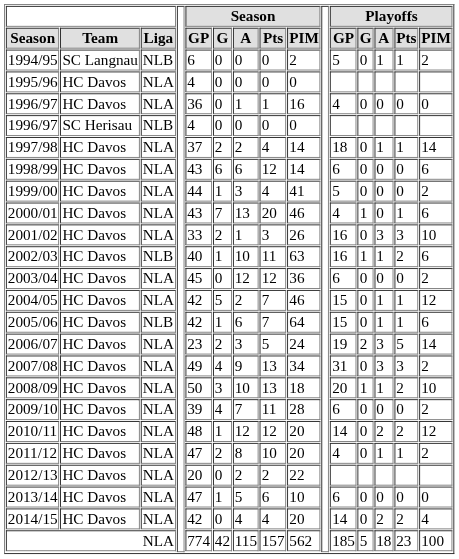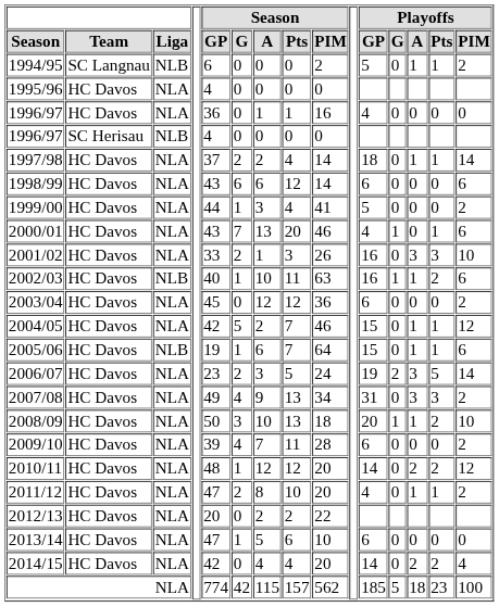 <table border= 1 cellpadding="1" cellspacing="1">
 <tr align="center" bgcolor="#e0e0e0">
 <th align="center" colspan="3" bgcolor="#ffffff"> </th>
 <th align="center" rowspan="99" bgcolor="#ffffff"> </th>
 <th align="center" colspan="5">Season</th>
 <th align="center" rowspan="99" bgcolor="#ffffff"> </th>
 <th align="center" colspan="5">Playoffs</th>
 </tr>
 <tr align="center" bgcolor="#e0e0e0">
 <th>Season</th>
 <th>Team</th>
 <th>Liga</th>
 <th>GP</th>
 <th>G</th>
 <th>A</th>
 <th>Pts</th>
 <th>PIM</th>
 <th>GP</th>
 <th>G</th>
 <th>A</th>
 <th>Pts</th>
 <th>PIM</th>
 </tr>
 <tr>
 <td>1994/95</td>
 <td>SC Langnau</td>
 <td>NLB</td>
 <td>6</td>
 <td>0</td>
 <td>0</td>
 <td>0</td>
 <td>2</td>
 <td>5</td>
 <td>0</td>
 <td>1</td>
 <td>1</td>
 <td>2</td>
 </tr>
 <tr>
 <td>1995/96</td>
 <td>HC Davos</td>
 <td>NLA</td>
 <td>4</td>
 <td>0</td>
 <td>0</td>
 <td>0</td>
 <td>0</td>
 <td></td>
 <td></td>
 <td></td>
 <td></td>
 <td></td>
 </tr>
 <tr>
 <td>1996/97</td>
 <td>HC Davos</td>
 <td>NLA</td>
 <td>36</td>
 <td>0</td>
 <td>1</td>
 <td>1</td>
 <td>16</td>
 <td>4</td>
 <td>0</td>
 <td>0</td>
 <td>0</td>
 <td>0</td>
 </tr>
 <tr>
 <td>1996/97</td>
 <td>SC Herisau</td>
 <td>NLB</td>
 <td>4</td>
 <td>0</td>
 <td>0</td>
 <td>0</td>
 <td>0</td>
 <td></td>
 <td></td>
 <td></td>
 <td></td>
 <td></td>
 </tr>
 <tr>
 <td>1997/98</td>
 <td>HC Davos</td>
 <td>NLA</td>
 <td>37</td>
 <td>2</td>
 <td>2</td>
 <td>4</td>
 <td>14</td>
 <td>18</td>
 <td>0</td>
 <td>1</td>
 <td>1</td>
 <td>14</td>
 </tr>
 <tr>
 <td>1998/99</td>
 <td>HC Davos</td>
 <td>NLA</td>
 <td>43</td>
 <td>6</td>
 <td>6</td>
 <td>12</td>
 <td>14</td>
 <td>6</td>
 <td>0</td>
 <td>0</td>
 <td>0</td>
 <td>6</td>
 </tr>
 <tr>
 <td>1999/00</td>
 <td>HC Davos</td>
 <td>NLA</td>
 <td>44</td>
 <td>1</td>
 <td>3</td>
 <td>4</td>
 <td>41</td>
 <td>5</td>
 <td>0</td>
 <td>0</td>
 <td>0</td>
 <td>2</td>
 </tr>
 <tr>
 <td>2000/01</td>
 <td>HC Davos</td>
 <td>NLA</td>
 <td>43</td>
 <td>7</td>
 <td>13</td>
 <td>20</td>
 <td>46</td>
 <td>4</td>
 <td>1</td>
 <td>0</td>
 <td>1</td>
 <td>6</td>
 </tr>
 <tr>
 <td>2001/02</td>
 <td>HC Davos</td>
 <td>NLA</td>
 <td>33</td>
 <td>2</td>
 <td>1</td>
 <td>3</td>
 <td>26</td>
 <td>16</td>
 <td>0</td>
 <td>3</td>
 <td>3</td>
 <td>10</td>
 </tr>
 <tr>
 <td>2002/03</td>
 <td>HC Davos</td>
 <td>NLB</td>
 <td>40</td>
 <td>1</td>
 <td>10</td>
 <td>11</td>
 <td>63</td>
 <td>16</td>
 <td>1</td>
 <td>1</td>
 <td>2</td>
 <td>6</td>
 </tr>
 <tr>
 <td>2003/04</td>
 <td>HC Davos</td>
 <td>NLA</td>
 <td>45</td>
 <td>0</td>
 <td>12</td>
 <td>12</td>
 <td>36</td>
 <td>6</td>
 <td>0</td>
 <td>0</td>
 <td>0</td>
 <td>2</td>
 </tr>
 <tr>
 <td>2004/05</td>
 <td>HC Davos</td>
 <td>NLA</td>
 <td>42</td>
 <td>5</td>
 <td>2</td>
 <td>7</td>
 <td>46</td>
 <td>15</td>
 <td>0</td>
 <td>1</td>
 <td>1</td>
 <td>12</td>
 </tr>
 <tr>
 <td>2005/06</td>
 <td>HC Davos</td>
 <td>NLB</td>
-<td>42</td>
+<td>19</td>
 <td>1</td>
 <td>6</td>
 <td>7</td>
 <td>64</td>
 <td>15</td>
 <td>0</td>
 <td>1</td>
 <td>1</td>
 <td>6</td>
 </tr>
 <tr>
 <td>2006/07</td>
 <td>HC Davos</td>
 <td>NLA</td>
 <td>23</td>
 <td>2</td>
 <td>3</td>
 <td>5</td>
 <td>24</td>
 <td>19</td>
 <td>2</td>
 <td>3</td>
 <td>5</td>
 <td>14</td>
 </tr>
 <tr>
 <td>2007/08</td>
 <td>HC Davos</td>
 <td>NLA</td>
 <td>49</td>
 <td>4</td>
 <td>9</td>
 <td>13</td>
 <td>34</td>
 <td>31</td>
 <td>0</td>
 <td>3</td>
 <td>3</td>
 <td>2</td>
 </tr>
 <tr>
 <td>2008/09</td>
 <td>HC Davos</td>
 <td>NLA</td>
 <td>50</td>
 <td>3</td>
 <td>10</td>
 <td>13</td>
 <td>18</td>
 <td>20</td>
 <td>1</td>
 <td>1</td>
 <td>2</td>
 <td>10</td>
 </tr>
 <tr>
 <td>2009/10</td>
 <td>HC Davos</td>
 <td>NLA</td>
 <td>39</td>
 <td>4</td>
 <td>7</td>
 <td>11</td>
 <td>28</td>
 <td>6</td>
 <td>0</td>
 <td>0</td>
 <td>0</td>
 <td>2</td>
 </tr>
 <tr>
 <td>2010/11</td>
 <td>HC Davos</td>
 <td>NLA</td>
 <td>48</td>
 <td>1</td>
 <td>12</td>
 <td>12</td>
 <td>20</td>
 <td>14</td>
 <td>0</td>
 <td>2</td>
 <td>2</td>
 <td>12</td>
 </tr>
 <tr>
 <td>2011/12</td>
 <td>HC Davos</td>
 <td>NLA</td>
 <td>47</td>
 <td>2</td>
 <td>8</td>
 <td>10</td>
 <td>20</td>
 <td>4</td>
 <td>0</td>
 <td>1</td>
 <td>1</td>
 <td>2</td>
 </tr>
 <tr>
 <td>2012/13</td>
 <td>HC Davos</td>
 <td>NLA</td>
 <td>20</td>
 <td>0</td>
 <td>2</td>
 <td>2</td>
 <td>22</td>
 <td></td>
 <td></td>
 <td></td>
 <td></td>
 <td></td>
 </tr>
 <tr>
 <td>2013/14</td>
 <td>HC Davos</td>
 <td>NLA</td>
 <td>47</td>
 <td>1</td>
 <td>5</td>
 <td>6</td>
 <td>10</td>
 <td>6</td>
 <td>0</td>
 <td>0</td>
 <td>0</td>
 <td>0</td>
 </tr>
 <tr>
 <td>2014/15</td>
 <td>HC Davos</td>
 <td>NLA</td>
 <td>42</td>
 <td>0</td>
 <td>4</td>
 <td>4</td>
 <td>20</td>
 <td>14</td>
 <td>0</td>
 <td>2</td>
 <td>2</td>
 <td>4</td>
 </tr>
 <tr>
 <td colspan="3" align="right">NLA</td>
 <td>774</td>
 <td>42</td>
 <td>115</td>
 <td>157</td>
 <td>562</td>
 <td>185</td>
 <td>5</td>
 <td>18</td>
 <td>23</td>
 <td>100</td>
 </tr>
 <tr>
 </tr>
 </table>
